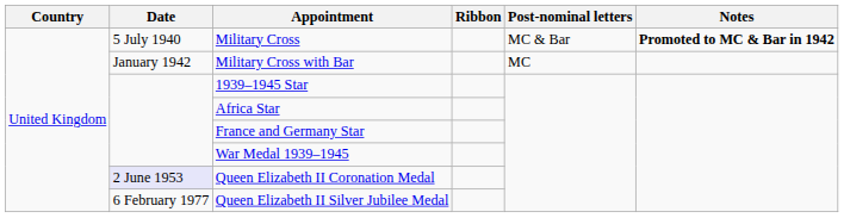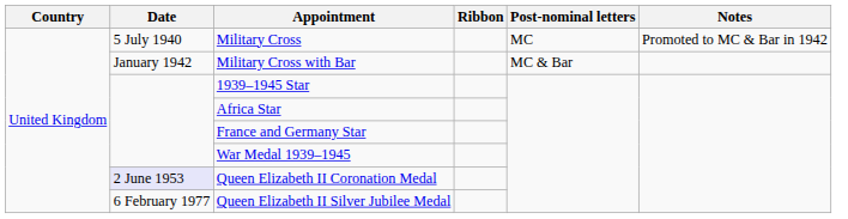 <table class="wikitable sortable">
 <tr>
 <th>Country</th>
 <th>Date</th>
 <th>Appointment</th>
 <th>Ribbon</th>
 <th>Post-nominal letters</th>
 <th>Notes</th>
 </tr>
 <tr>
 <td rowspan="8"><a href='#'>United Kingdom</a></td>
 <td>5 July 1940</td>
 <td><a href='#'>Military Cross</a></td>
 <td></td>
-<td>MC & Bar</td>
-<td><strong> Promoted to MC & Bar in 1942</strong></td>
+<td>MC</td>
+<td> Promoted to MC & Bar in 1942</td>
 </tr>
 <tr>
 <td>January 1942</td>
 <td><a href='#'>Military Cross with Bar</a></td>
 <td></td>
-<td>MC</td>
+<td>MC & Bar</td>
 <td></td>
 </tr>
 <tr>
 <td rowspan="4"></td>
 <td><a href='#'>1939–1945 Star</a></td>
 <td></td>
 <td rowspan="6"></td>
 <td rowspan="6"></td>
 </tr>
 <tr>
 <td><a href='#'>Africa Star</a></td>
 <td></td>
 </tr>
 <tr>
 <td><a href='#'>France and Germany Star</a></td>
 <td></td>
 </tr>
 <tr>
 <td><a href='#'>War Medal 1939–1945</a></td>
 <td></td>
 </tr>
 <tr>
 <td style="background: lavender;">2 June 1953</td>
 <td><a href='#'>Queen Elizabeth II Coronation Medal</a></td>
 <td></td>
 </tr>
 <tr>
 <td>6 February 1977</td>
 <td><a href='#'>Queen Elizabeth II Silver Jubilee Medal</a></td>
 <td></td>
 </tr>
 </table>
